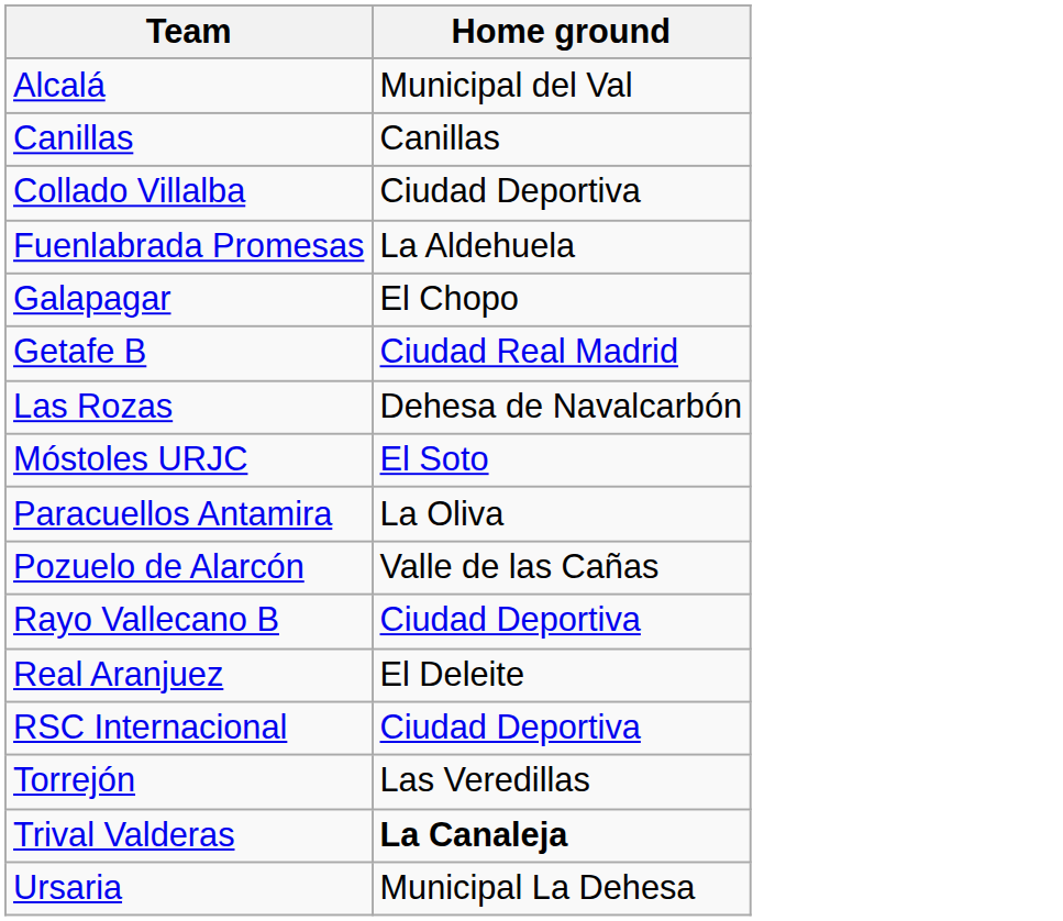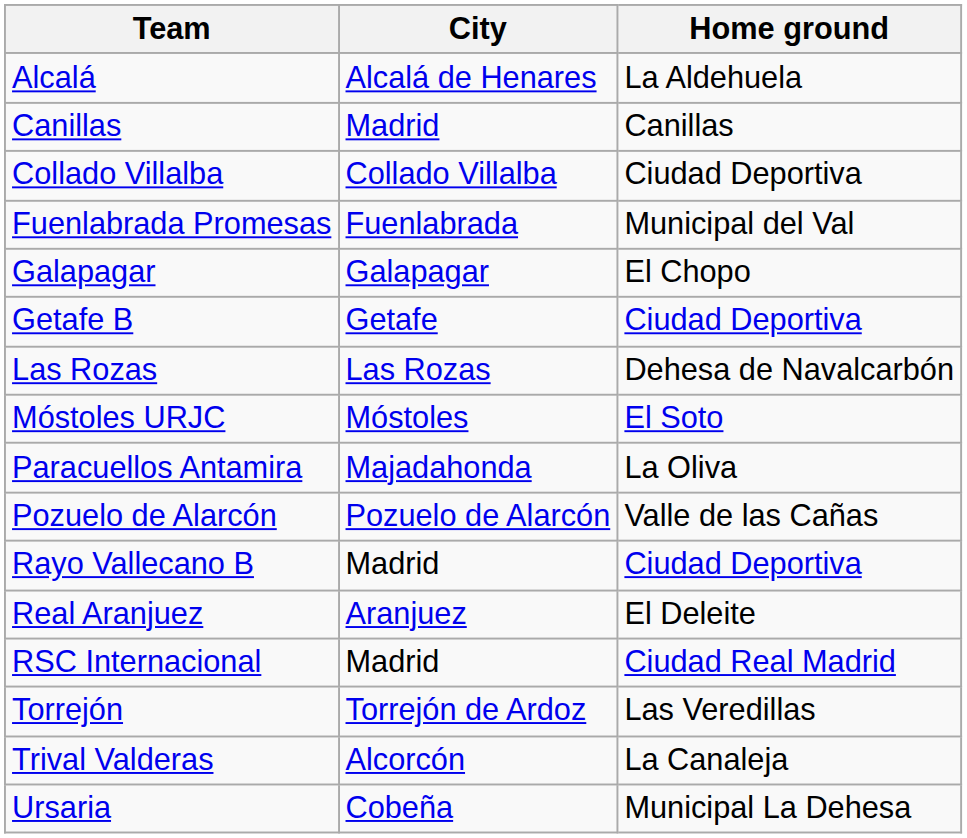 <table class="wikitable sortable">
 <tr>
 <th>Team</th>
+<th>City</th>
 <th>Home ground</th>
 </tr>
 <tr>
 <td><a href='#'>Alcalá</a></td>
-<td>Municipal del Val</td>
+<td><a href='#'>Alcalá de Henares</a></td>
+<td>La Aldehuela</td>
 </tr>
 <tr>
 <td><a href='#'>Canillas</a></td>
+<td><a href='#'>Madrid</a></td>
 <td>Canillas</td>
 </tr>
 <tr>
+<td><a href='#'>Collado Villalba</a></td>
 <td><a href='#'>Collado Villalba</a></td>
 <td>Ciudad Deportiva</td>
 </tr>
 <tr>
 <td><a href='#'>Fuenlabrada Promesas</a></td>
-<td>La Aldehuela</td>
+<td><a href='#'>Fuenlabrada</a></td>
+<td>Municipal del Val</td>
 </tr>
 <tr>
+<td><a href='#'>Galapagar</a></td>
 <td><a href='#'>Galapagar</a></td>
 <td>El Chopo</td>
 </tr>
 <tr>
 <td><a href='#'>Getafe B</a></td>
-<td><a href='#'>Ciudad Real Madrid</a></td>
+<td><a href='#'>Getafe</a></td>
+<td><a href='#'>Ciudad Deportiva</a></td>
 </tr>
 <tr>
+<td><a href='#'>Las Rozas</a></td>
 <td><a href='#'>Las Rozas</a></td>
 <td>Dehesa de Navalcarbón</td>
 </tr>
 <tr>
 <td><a href='#'>Móstoles URJC</a></td>
+<td><a href='#'>Móstoles</a></td>
 <td><a href='#'>El Soto</a></td>
 </tr>
 <tr>
 <td><a href='#'>Paracuellos Antamira</a></td>
+<td><a href='#'>Majadahonda</a></td>
 <td>La Oliva</td>
 </tr>
 <tr>
+<td><a href='#'>Pozuelo de Alarcón</a></td>
 <td><a href='#'>Pozuelo de Alarcón</a></td>
 <td>Valle de las Cañas</td>
 </tr>
 <tr>
 <td><a href='#'>Rayo Vallecano B</a></td>
+<td>Madrid</td>
 <td><a href='#'>Ciudad Deportiva</a></td>
 </tr>
 <tr>
 <td><a href='#'>Real Aranjuez</a></td>
+<td><a href='#'>Aranjuez</a></td>
 <td>El Deleite</td>
 </tr>
 <tr>
 <td><a href='#'>RSC Internacional</a></td>
-<td><a href='#'>Ciudad Deportiva</a></td>
+<td>Madrid</td>
+<td><a href='#'>Ciudad Real Madrid</a></td>
 </tr>
 <tr>
 <td><a href='#'>Torrejón</a></td>
+<td><a href='#'>Torrejón de Ardoz</a></td>
 <td>Las Veredillas</td>
 </tr>
 <tr>
 <td><a href='#'>Trival Valderas</a></td>
-<td><strong>La Canaleja</strong></td>
+<td><a href='#'>Alcorcón</a></td>
+<td>La Canaleja</td>
 </tr>
 <tr>
 <td><a href='#'>Ursaria</a></td>
+<td><a href='#'>Cobeña</a></td>
 <td>Municipal La Dehesa</td>
 </tr>
 </table>
